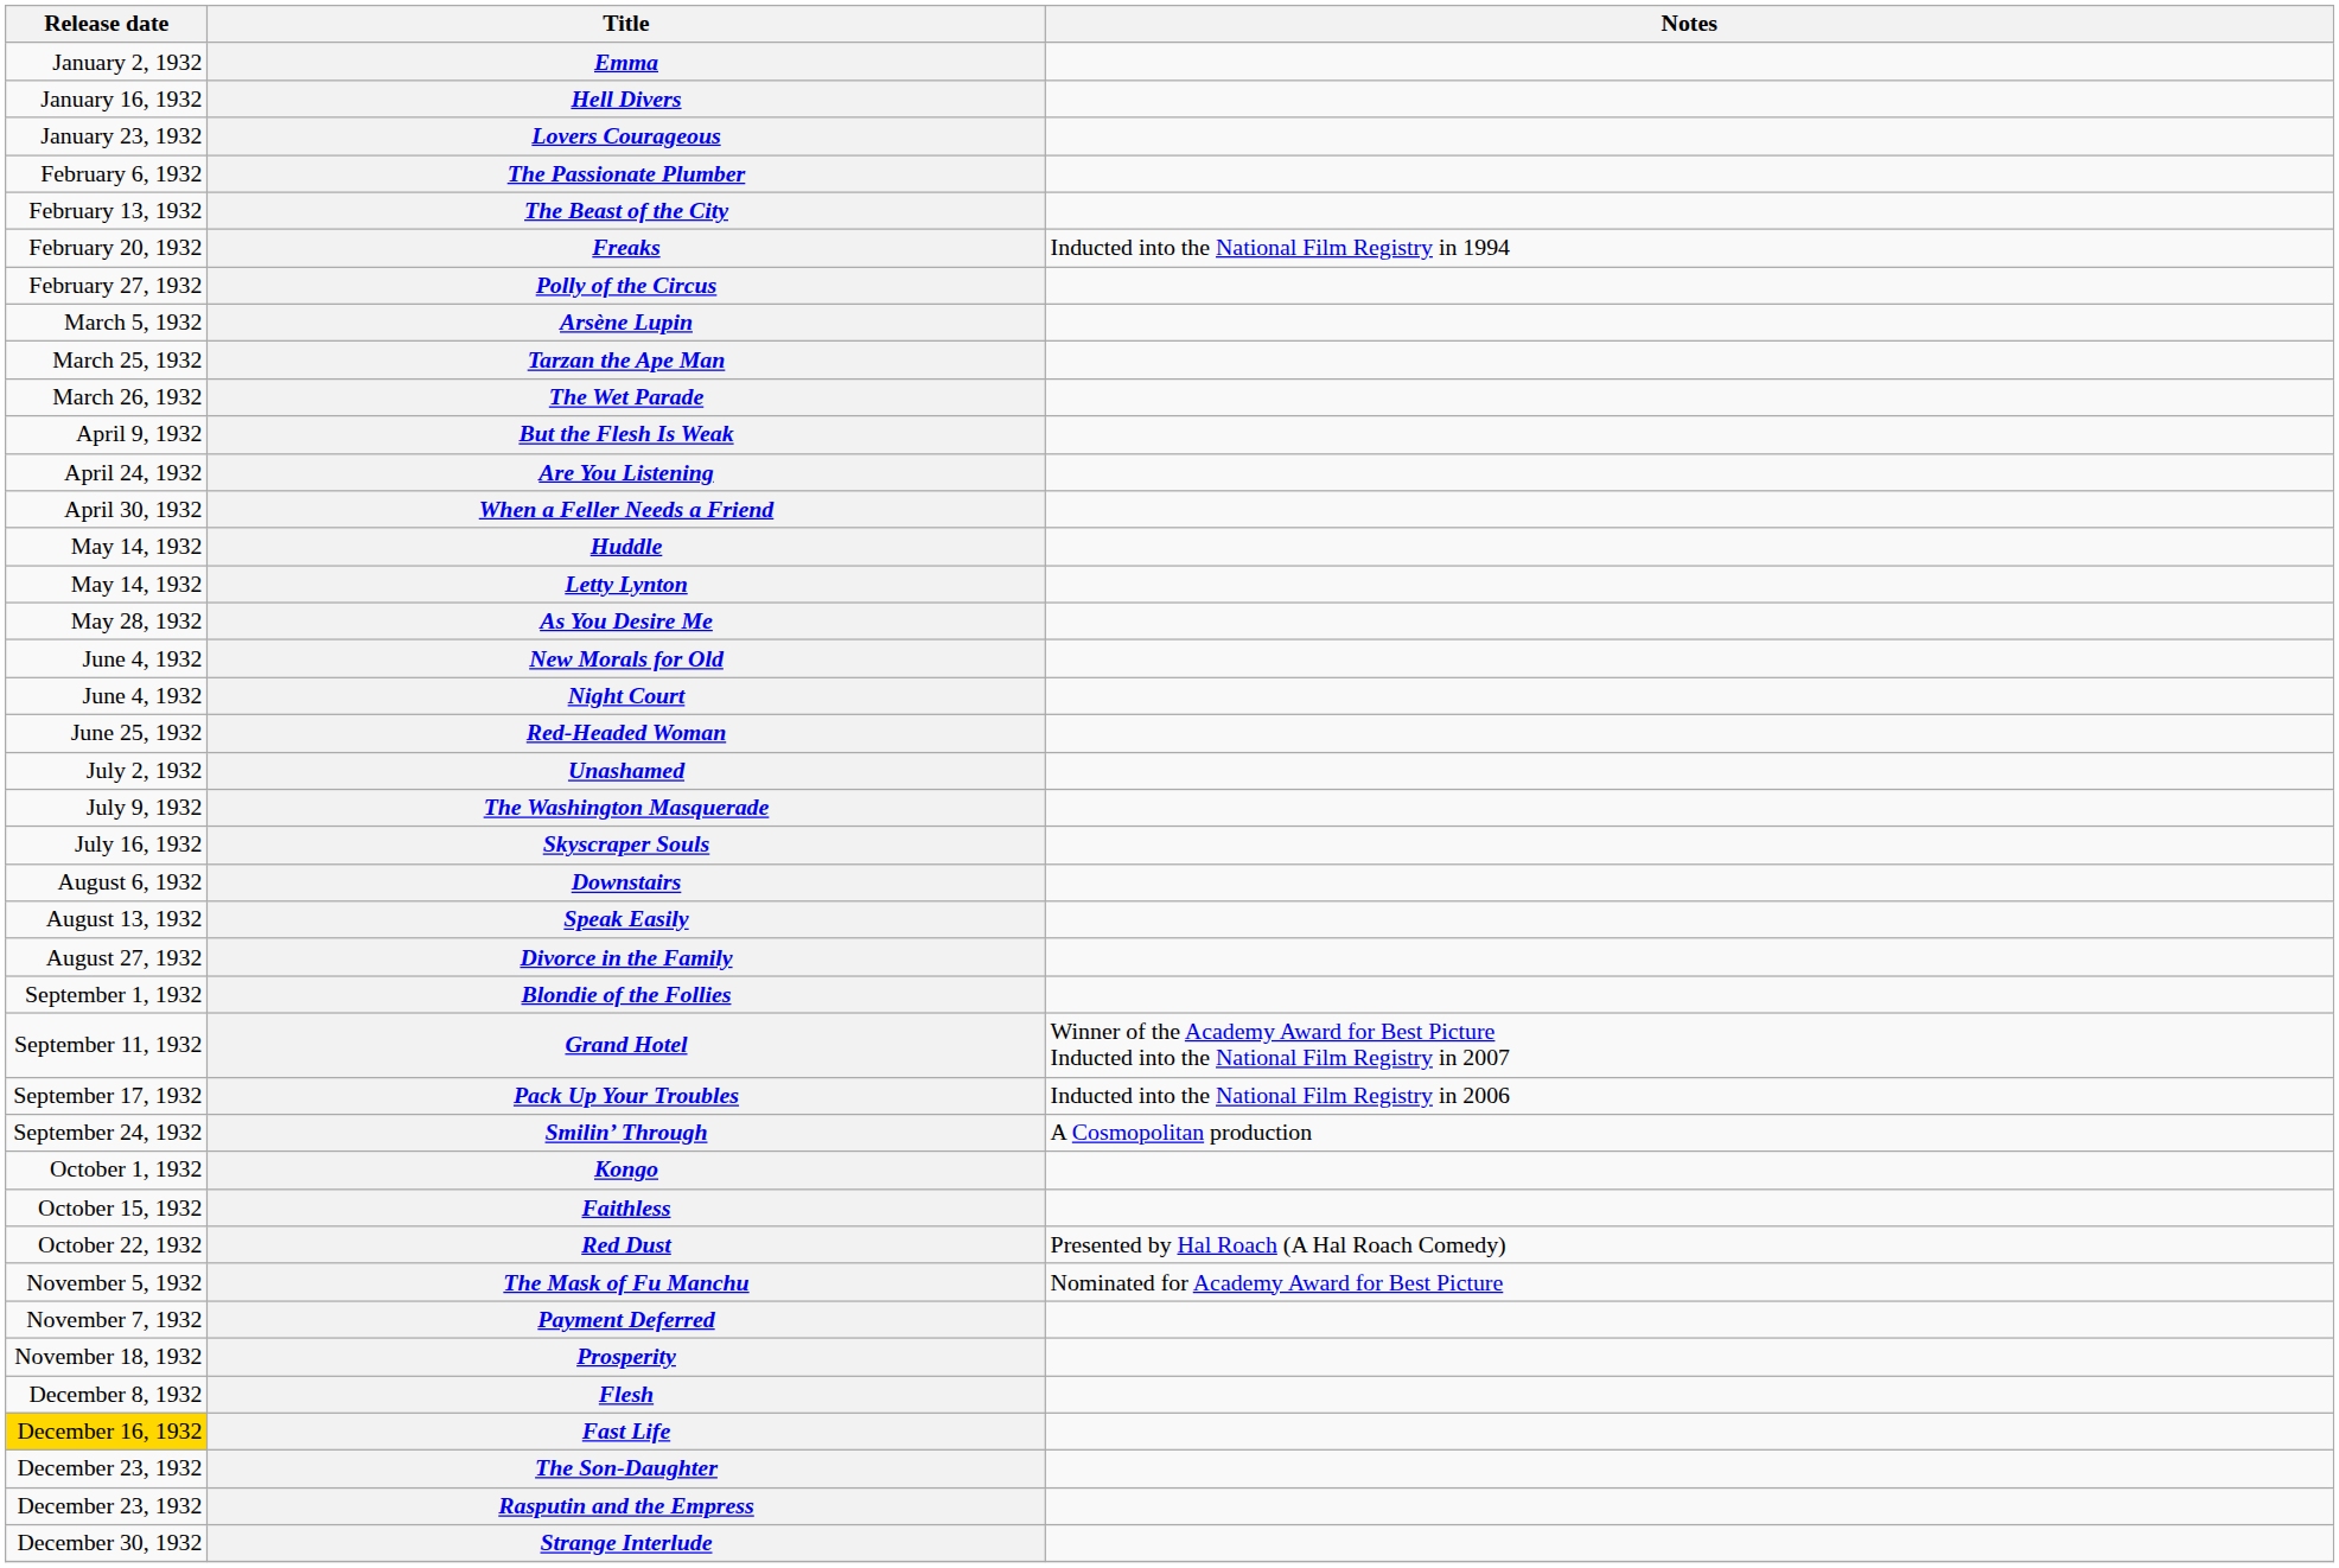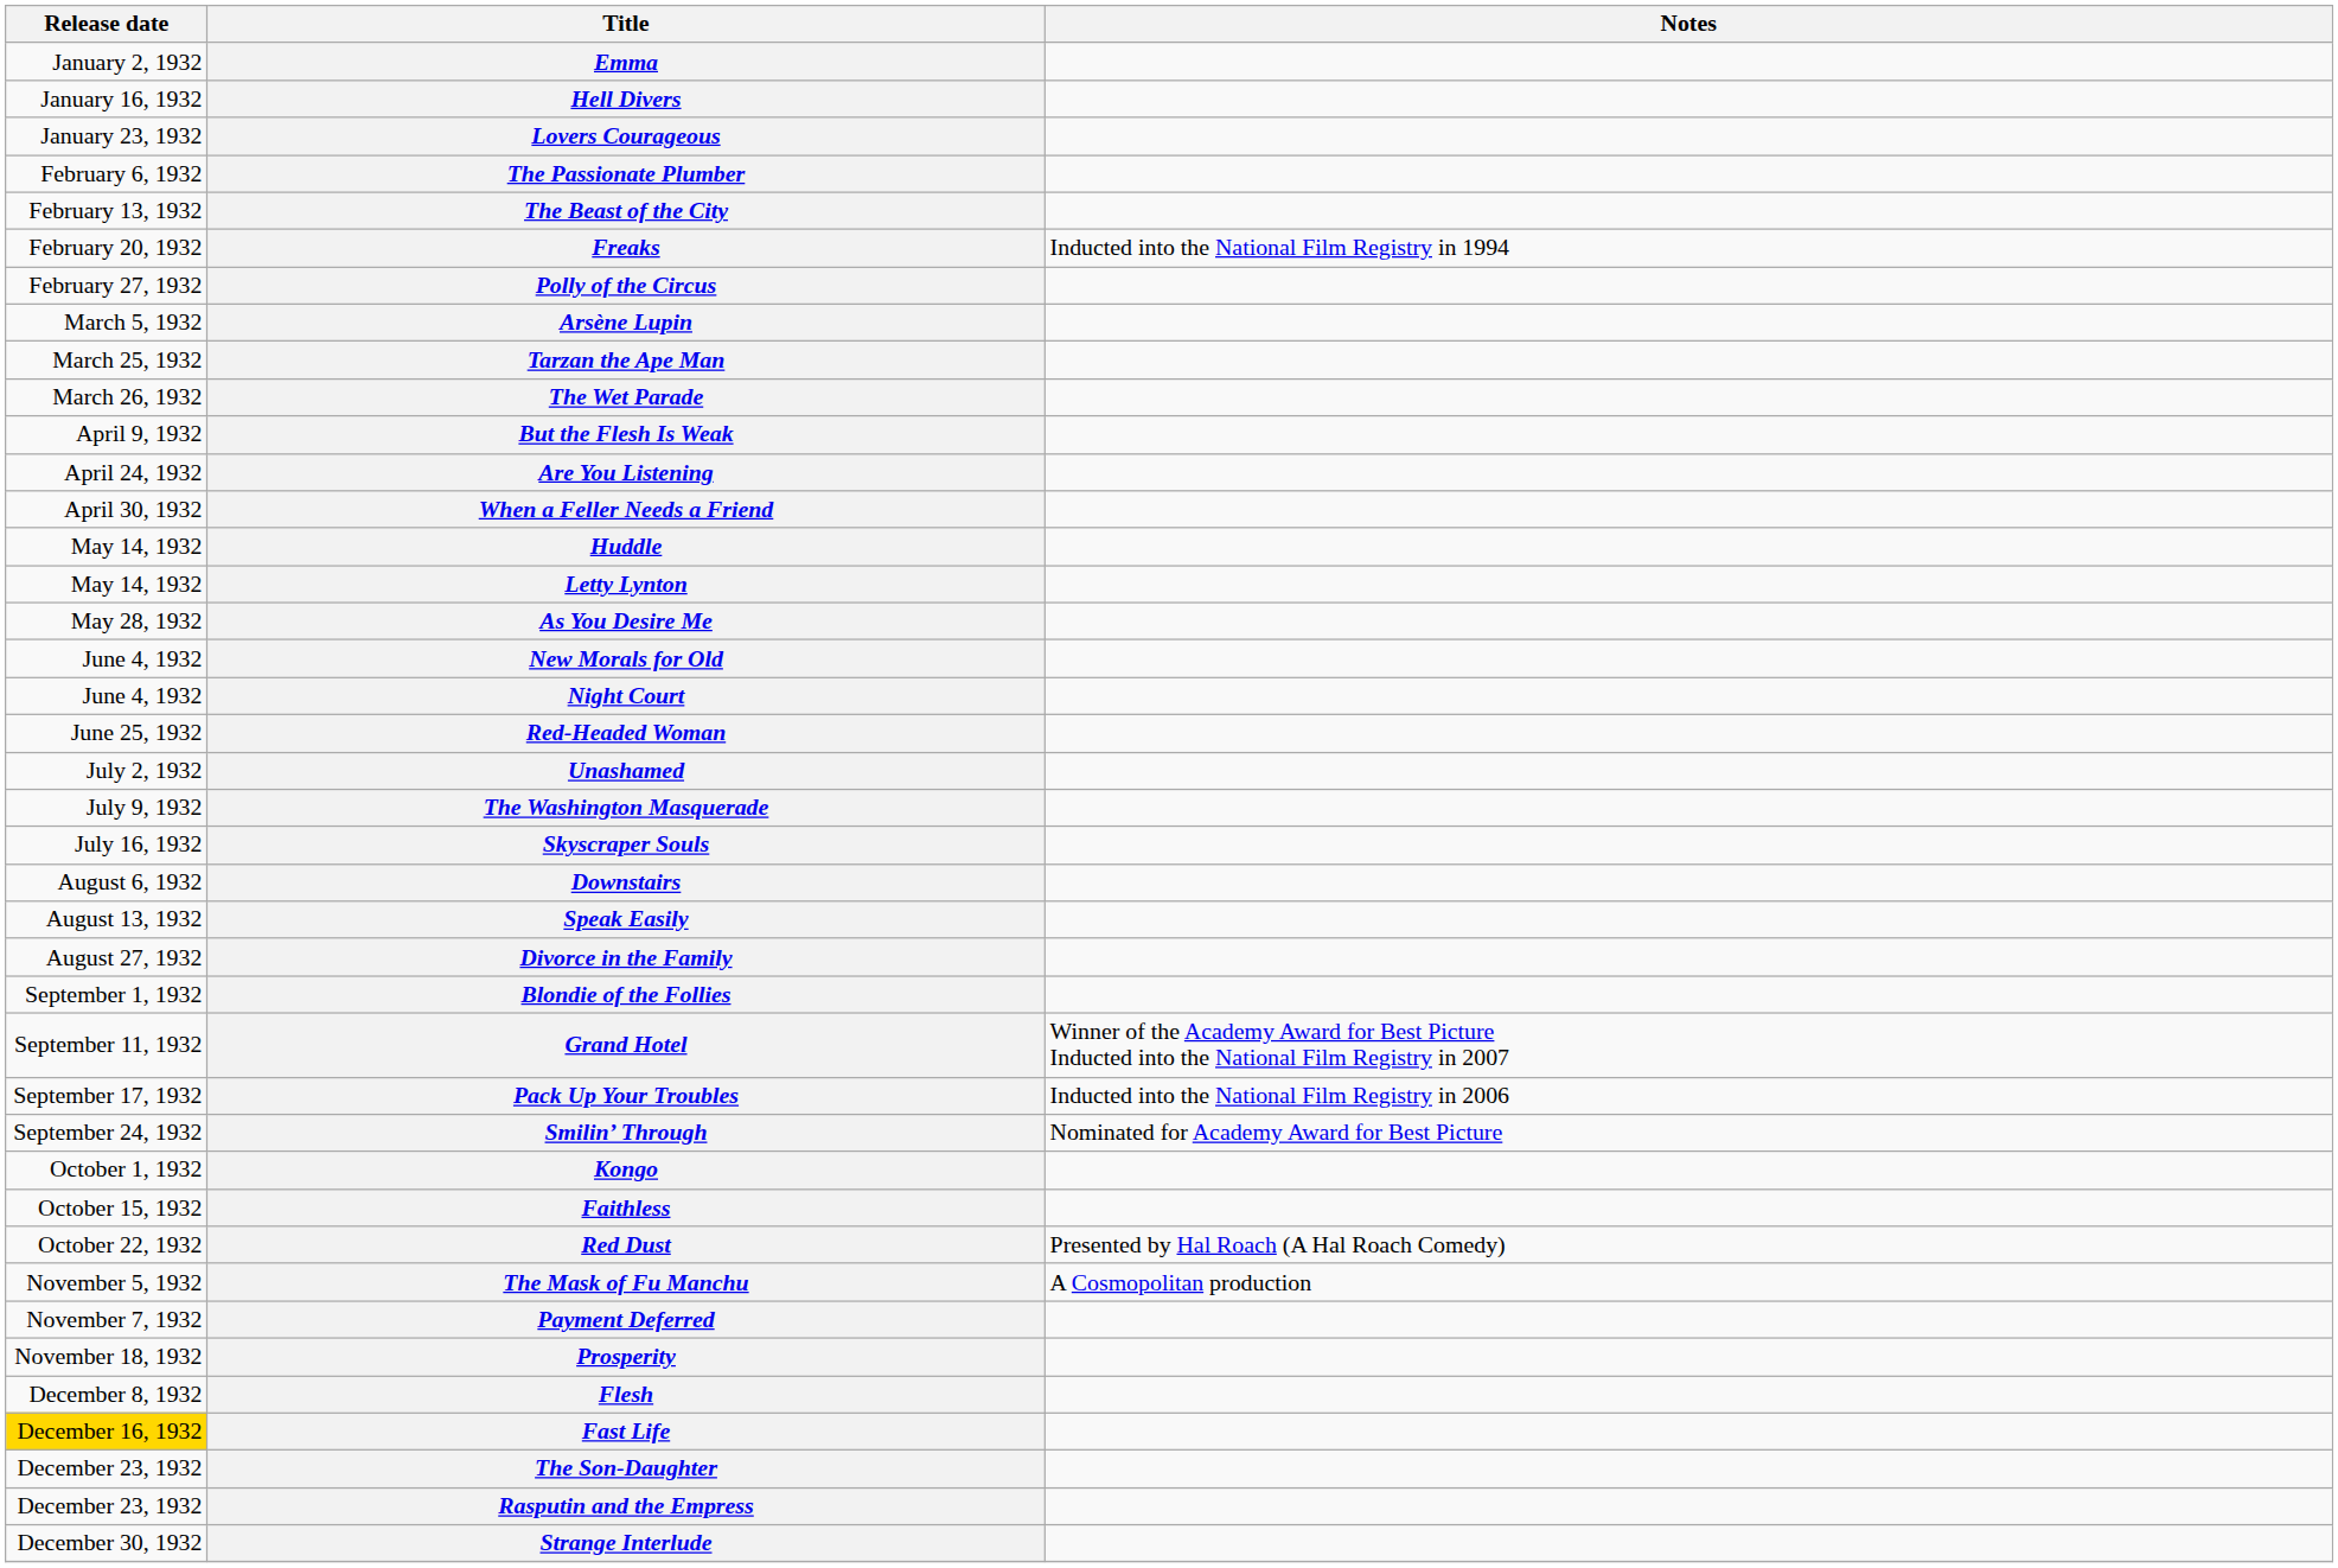 <table class="wikitable sortable" style="width:100%;">
 <tr>
 <th scope="col" style="width:130px;">Release date</th>
 <th>Title</th>
 <th>Notes</th>
 </tr>
 <tr>
 <td style="text-align:right;">January 2, 1932</td>
 <th scope="row"><em><a href='#'>Emma</a></em></th>
 <td></td>
 </tr>
 <tr>
 <td style="text-align:right;">January 16, 1932</td>
 <th scope="row"><em><a href='#'>Hell Divers</a></em></th>
 <td></td>
 </tr>
 <tr>
 <td style="text-align:right;">January 23, 1932</td>
 <th scope="row"><em><a href='#'>Lovers Courageous</a></em></th>
 <td></td>
 </tr>
 <tr>
 <td style="text-align:right;">February 6, 1932</td>
 <th scope="row"><em><a href='#'>The Passionate Plumber</a></em></th>
 <td></td>
 </tr>
 <tr>
 <td style="text-align:right;">February 13, 1932</td>
 <th scope="row"><em><a href='#'>The Beast of the City</a></em></th>
 <td></td>
 </tr>
 <tr>
 <td style="text-align:right;">February 20, 1932</td>
 <th scope="row"><em><a href='#'>Freaks</a></em></th>
 <td>Inducted into the <a href='#'>National Film Registry</a> in 1994</td>
 </tr>
 <tr>
 <td style="text-align:right;">February 27, 1932</td>
 <th scope="row"><em><a href='#'>Polly of the Circus</a></em></th>
 <td></td>
 </tr>
 <tr>
 <td style="text-align:right;">March 5, 1932</td>
 <th scope="row"><em><a href='#'>Arsène Lupin</a></em></th>
 <td></td>
 </tr>
 <tr>
 <td style="text-align:right;">March 25, 1932</td>
 <th scope="row"><em><a href='#'>Tarzan the Ape Man</a></em></th>
 <td></td>
 </tr>
 <tr>
 <td style="text-align:right;">March 26, 1932</td>
 <th scope="row"><em><a href='#'>The Wet Parade</a></em></th>
 <td></td>
 </tr>
 <tr>
 <td style="text-align:right;">April 9, 1932</td>
 <th scope="row"><em><a href='#'>But the Flesh Is Weak</a></em></th>
 <td></td>
 </tr>
 <tr>
 <td style="text-align:right;">April 24, 1932</td>
 <th scope="row"><em><a href='#'>Are You Listening</a></em></th>
 <td></td>
 </tr>
 <tr>
 <td style="text-align:right;">April 30, 1932</td>
 <th scope="row"><em><a href='#'>When a Feller Needs a Friend</a></em></th>
 <td></td>
 </tr>
 <tr>
 <td style="text-align:right;">May 14, 1932</td>
 <th scope="row"><em><a href='#'>Huddle</a></em></th>
 <td></td>
 </tr>
 <tr>
 <td style="text-align:right;">May 14, 1932</td>
 <th scope="row"><em><a href='#'>Letty Lynton</a></em></th>
 <td></td>
 </tr>
 <tr>
 <td style="text-align:right;">May 28, 1932</td>
 <th scope="row"><em><a href='#'>As You Desire Me</a></em></th>
 <td></td>
 </tr>
 <tr>
 <td style="text-align:right;">June 4, 1932</td>
 <th scope="row"><em><a href='#'>New Morals for Old</a></em></th>
 <td></td>
 </tr>
 <tr>
 <td style="text-align:right;">June 4, 1932</td>
 <th scope="row"><em><a href='#'>Night Court</a></em></th>
 <td></td>
 </tr>
 <tr>
 <td style="text-align:right;">June 25, 1932</td>
 <th scope="row"><em><a href='#'>Red-Headed Woman</a></em></th>
 <td></td>
 </tr>
 <tr>
 <td style="text-align:right;">July 2, 1932</td>
 <th scope="row"><em><a href='#'>Unashamed</a></em></th>
 <td></td>
 </tr>
 <tr>
 <td style="text-align:right;">July 9, 1932</td>
 <th scope="row"><em><a href='#'>The Washington Masquerade</a></em></th>
 <td></td>
 </tr>
 <tr>
 <td style="text-align:right;">July 16, 1932</td>
 <th scope="row"><em><a href='#'>Skyscraper Souls</a></em></th>
 <td></td>
 </tr>
 <tr>
 <td style="text-align:right;">August 6, 1932</td>
 <th scope="row"><em><a href='#'>Downstairs</a></em></th>
 <td></td>
 </tr>
 <tr>
 <td style="text-align:right;">August 13, 1932</td>
 <th scope="row"><em><a href='#'>Speak Easily</a></em></th>
 <td></td>
 </tr>
 <tr>
 <td style="text-align:right;">August 27, 1932</td>
 <th scope="row"><em><a href='#'>Divorce in the Family</a></em></th>
 <td></td>
 </tr>
 <tr>
 <td style="text-align:right;">September 1, 1932</td>
 <th scope="row"><em><a href='#'>Blondie of the Follies</a></em></th>
 <td></td>
 </tr>
 <tr>
 <td style="text-align:right;">September 11, 1932</td>
 <th scope="row"><em><a href='#'>Grand Hotel</a></em></th>
 <td>Winner of the <a href='#'>Academy Award for Best Picture</a><br>Inducted into the <a href='#'>National Film Registry</a> in 2007</td>
 </tr>
 <tr>
 <td style="text-align:right;">September 17, 1932</td>
 <th scope="row"><em><a href='#'>Pack Up Your Troubles</a></em></th>
 <td>Inducted into the <a href='#'>National Film Registry</a> in 2006</td>
 </tr>
 <tr>
 <td style="text-align:right;">September 24, 1932</td>
 <th scope="row"><em><a href='#'>Smilin’ Through</a></em></th>
-<td>A <a href='#'>Cosmopolitan</a> production</td>
+<td>Nominated for <a href='#'>Academy Award for Best Picture</a></td>
 </tr>
 <tr>
 <td style="text-align:right;">October 1, 1932</td>
 <th scope="row"><em><a href='#'>Kongo</a></em></th>
 <td></td>
 </tr>
 <tr>
 <td style="text-align:right;">October 15, 1932</td>
 <th scope="row"><em><a href='#'>Faithless</a></em></th>
 <td></td>
 </tr>
 <tr>
 <td style="text-align:right;">October 22, 1932</td>
 <th scope="row"><em><a href='#'>Red Dust</a></em></th>
 <td>Presented by <a href='#'>Hal Roach</a> (A Hal Roach Comedy)</td>
 </tr>
 <tr>
 <td style="text-align:right;">November 5, 1932</td>
 <th scope="row"><em><a href='#'>The Mask of Fu Manchu</a></em></th>
-<td>Nominated for <a href='#'>Academy Award for Best Picture</a></td>
+<td>A <a href='#'>Cosmopolitan</a> production</td>
 </tr>
 <tr>
 <td style="text-align:right;">November 7, 1932</td>
 <th scope="row"><em><a href='#'>Payment Deferred</a></em></th>
 <td></td>
 </tr>
 <tr>
 <td style="text-align:right;">November 18, 1932</td>
 <th scope="row"><em><a href='#'>Prosperity</a></em></th>
 <td></td>
 </tr>
 <tr>
 <td style="text-align:right;">December 8, 1932</td>
 <th scope="row"><em><a href='#'>Flesh</a></em></th>
 <td></td>
 </tr>
 <tr>
 <td style="background: gold; text-align:right;">December 16, 1932</td>
 <th scope="row"><em><a href='#'>Fast Life</a></em></th>
 <td></td>
 </tr>
 <tr>
 <td style="text-align:right;">December 23, 1932</td>
 <th scope="row"><em><a href='#'>The Son-Daughter</a></em></th>
 <td></td>
 </tr>
 <tr>
 <td style="text-align:right;">December 23, 1932</td>
 <th scope="row"><em><a href='#'>Rasputin and the Empress</a></em></th>
 <td></td>
 </tr>
 <tr>
 <td style="text-align:right;">December 30, 1932</td>
 <th scope="row"><em><a href='#'>Strange Interlude</a></em></th>
 <td></td>
 </tr>
 <tr>
 </tr>
 </table>
